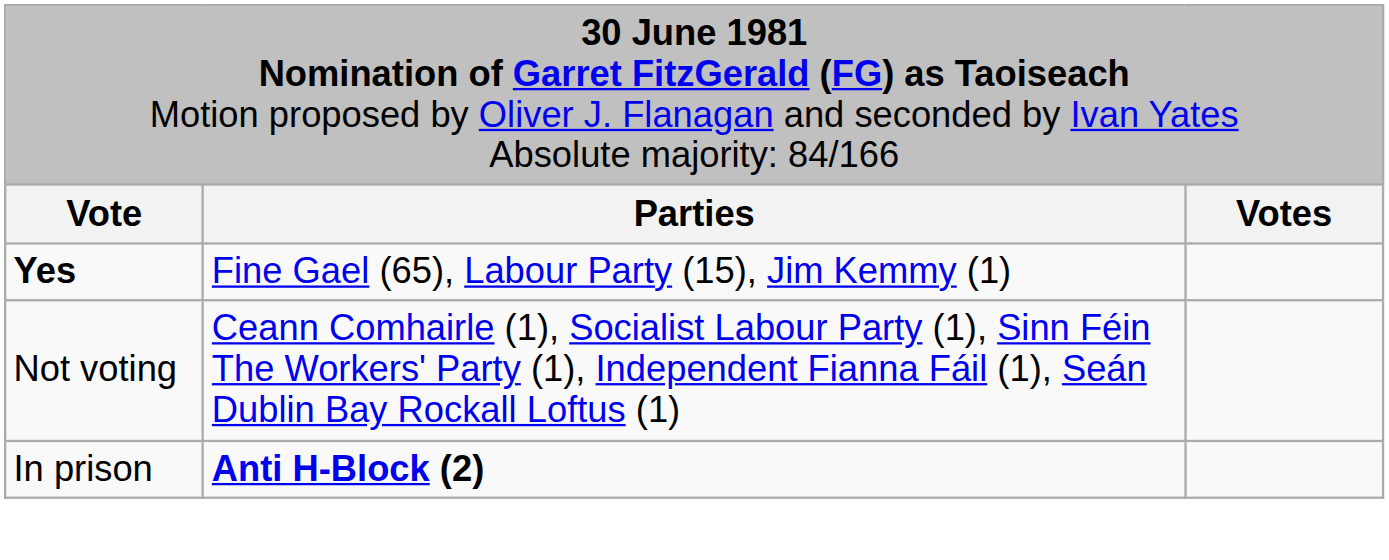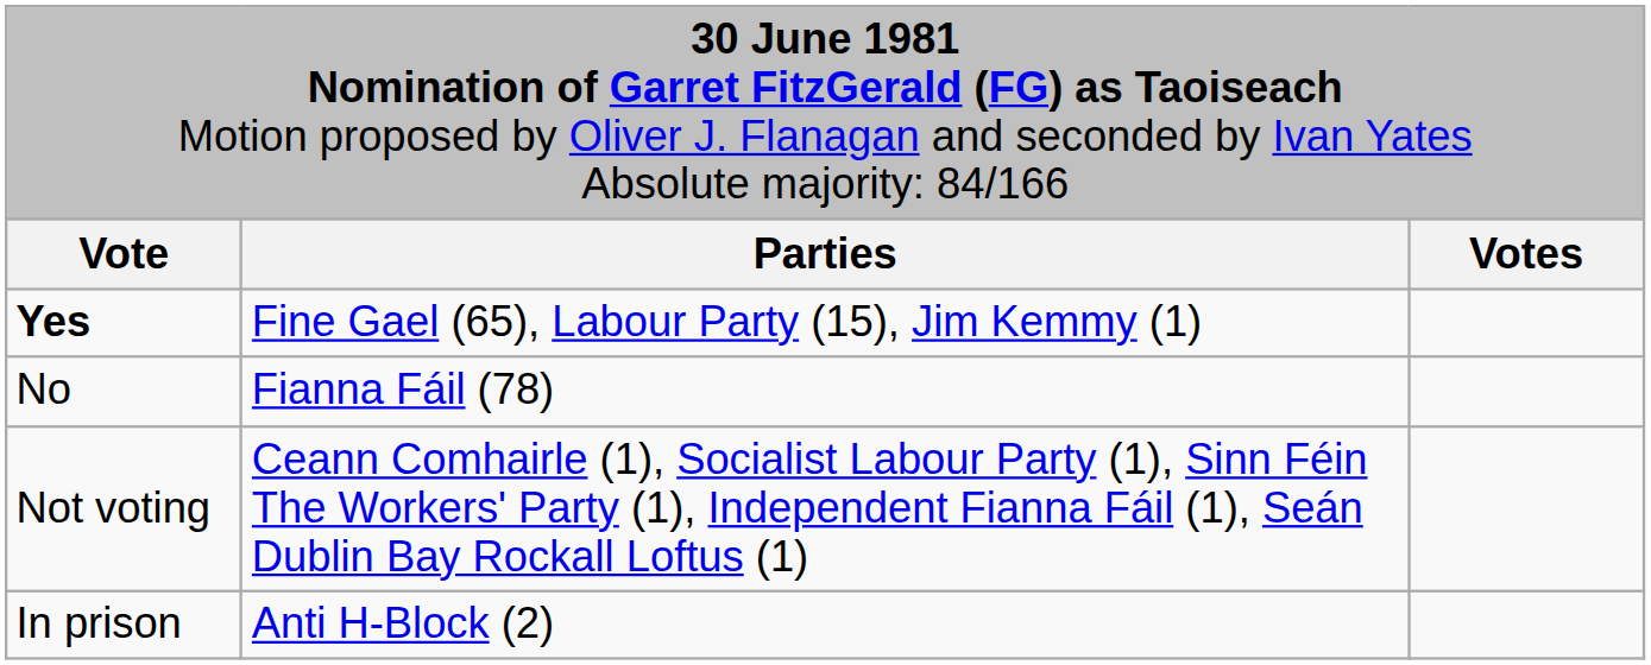 <table class="wikitable">
 <tr>
 <td colspan="3" bgcolor="#C0C0C0" align="center"><strong>30 June 1981<br>Nomination of <a href='#'>Garret FitzGerald</a> (<a href='#'>FG</a>) as Taoiseach</strong><br>Motion proposed by <a href='#'>Oliver J. Flanagan</a> and seconded by <a href='#'>Ivan Yates</a><br>Absolute majority: 84/166</td>
 </tr>
 <tr bgcolor="#D8D8D8">
 <th width=80px>Vote</th>
 <th width=425px>Parties</th>
 <th width=80px>Votes</th>
 </tr>
 <tr>
 <td> <strong>Yes</strong></td>
 <td><a href='#'>Fine Gael</a> (65), <a href='#'>Labour Party</a> (15), <a href='#'>Jim Kemmy</a> (1)</td>
 <td></td>
 </tr>
 <tr>
+<td>No</td>
+<td><a href='#'>Fianna Fáil</a> (78)</td>
+<td></td>
+</tr>
+<tr>
 <td>Not voting</td>
 <td><a href='#'>Ceann Comhairle</a> (1), <a href='#'>Socialist Labour Party</a> (1), <a href='#'>Sinn Féin The Workers' Party</a> (1), <a href='#'>Independent Fianna Fáil</a> (1), <a href='#'>Seán Dublin Bay Rockall Loftus</a> (1)</td>
 <td></td>
 </tr>
 <tr>
 <td>In prison</td>
-<td><strong><a href='#'>Anti H-Block</a> (2)</strong></td>
+<td><a href='#'>Anti H-Block</a> (2)</td>
 <td></td>
 </tr>
 </table>
